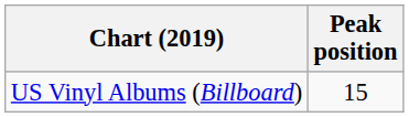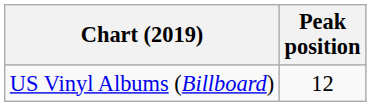 <table class="wikitable sortable plainrowheaders" style="text-align:center">
 <tr>
 <th scope="col">Chart (2019)</th>
 <th scope="col">Peak<br>position</th>
 </tr>
 <tr>
 <td><a href='#'>US Vinyl Albums</a> (<em><a href='#'>Billboard</a></em>)</td>
-<td>15</td>
+<td>12</td>
 </tr>
 </table>
